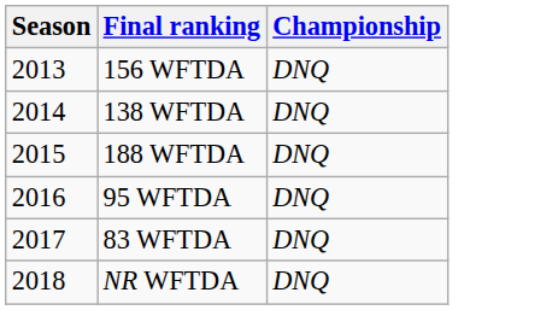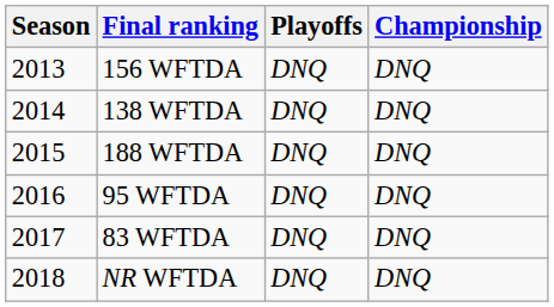 <table class="wikitable sortable">
 <tr>
 <th>Season</th>
 <th><a href='#'>Final ranking</a></th>
+<th>Playoffs</th>
 <th><a href='#'>Championship</a></th>
 </tr>
 <tr>
 <td>2013</td>
 <td>156 WFTDA</td>
 <td><em>DNQ</em></td>
+<td><em>DNQ</em></td>
 </tr>
 <tr>
 <td>2014</td>
 <td>138 WFTDA</td>
+<td><em>DNQ</em></td>
 <td><em>DNQ</em></td>
 </tr>
 <tr>
 <td>2015</td>
 <td>188 WFTDA</td>
 <td><em>DNQ</em></td>
+<td><em>DNQ</em></td>
 </tr>
 <tr>
 <td>2016</td>
 <td>95 WFTDA</td>
+<td><em>DNQ</em></td>
 <td><em>DNQ</em></td>
 </tr>
 <tr>
 <td>2017</td>
 <td>83 WFTDA</td>
 <td><em>DNQ</em></td>
+<td><em>DNQ</em></td>
 </tr>
 <tr>
 <td>2018</td>
 <td><em>NR</em> WFTDA</td>
 <td><em>DNQ</em></td>
+<td><em>DNQ</em></td>
 </tr>
 </table>
